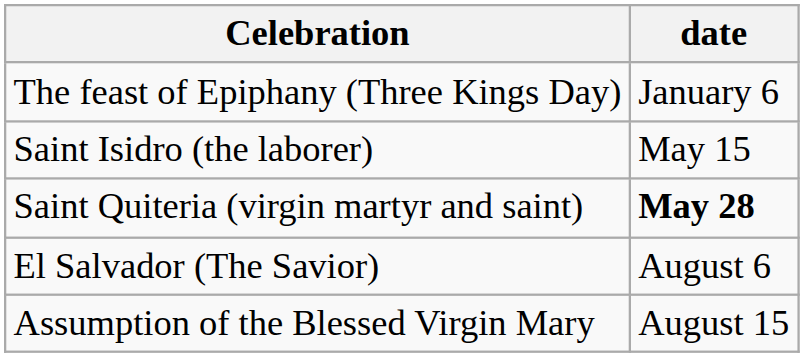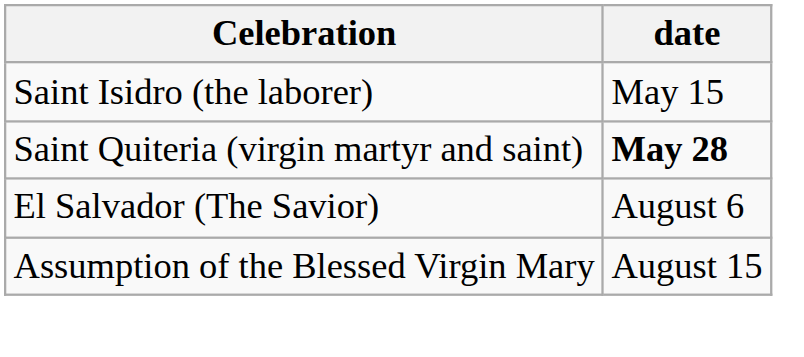 <table class="wikitable">
 <tr>
 <th>Celebration</th>
 <th>date</th>
-</tr>
-<tr>
-<td>The feast of Epiphany (Three Kings Day)</td>
-<td>January 6</td>
 </tr>
 <tr>
 <td>Saint Isidro (the laborer)</td>
 <td>May 15</td>
 </tr>
 <tr>
 <td>Saint Quiteria (virgin martyr and saint)</td>
 <td><strong>May 28</strong></td>
 </tr>
 <tr>
 <td>El Salvador (The Savior)</td>
 <td>August 6</td>
 </tr>
 <tr>
 <td>Assumption of the Blessed Virgin Mary</td>
 <td>August 15</td>
 </tr>
 </table>
